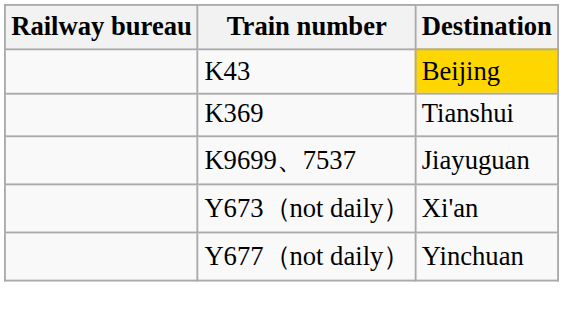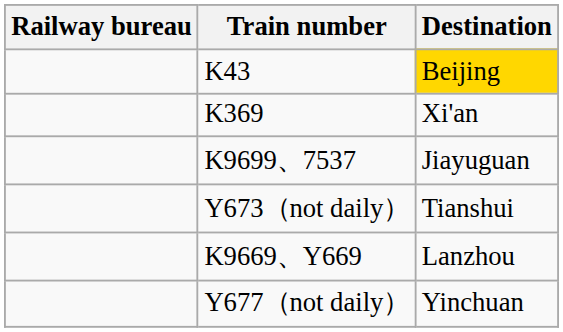 <table class="wikitable sortable" style="font-size: 90%">
 <tr>
 <th>Railway bureau</th>
 <th>Train number</th>
 <th>Destination</th>
 </tr>
 <tr>
 <td></td>
 <td>K43</td>
 <td style="background: gold;">Beijing</td>
 </tr>
 <tr>
 <td></td>
 <td>K369</td>
-<td>Tianshui</td>
+<td>Xi'an</td>
 </tr>
 <tr>
 <td></td>
 <td>K9699、7537</td>
 <td>Jiayuguan</td>
 </tr>
 <tr>
 <td></td>
 <td>Y673（not daily）</td>
-<td>Xi'an</td>
+<td>Tianshui</td>
+</tr>
+<tr>
+<td></td>
+<td>K9669、Y669</td>
+<td>Lanzhou</td>
 </tr>
 <tr>
 <td></td>
 <td>Y677（not daily）</td>
 <td>Yinchuan</td>
 </tr>
 </table>
